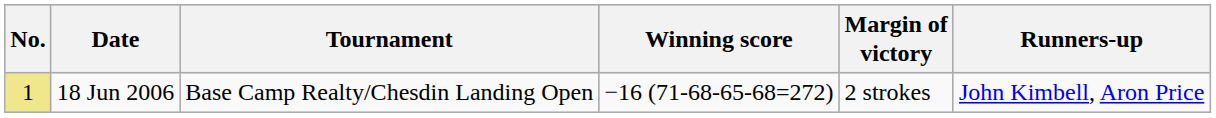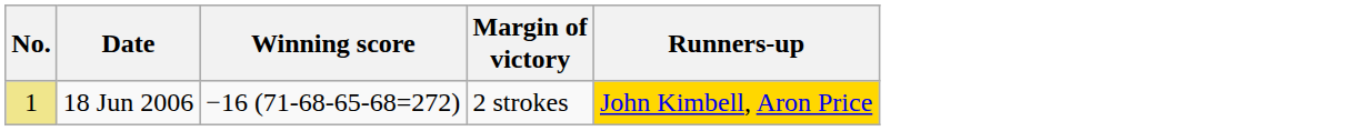 <table class="wikitable" style="font-size:95%;">
 <tr>
 <th>No.</th>
 <th>Date</th>
-<th>Tournament</th>
 <th>Winning score</th>
 <th>Margin of<br>victory</th>
 <th>Runners-up</th>
 </tr>
 <tr>
 <td align=center style="background: khaki;">1</td>
 <td align=right>18 Jun 2006</td>
-<td>Base Camp Realty/Chesdin Landing Open</td>
 <td>−16 (71-68-65-68=272)</td>
 <td>2 strokes</td>
-<td> <a href='#'>John Kimbell</a>,  <a href='#'>Aron Price</a></td>
+<td style="background: gold;"> <a href='#'>John Kimbell</a>,  <a href='#'>Aron Price</a></td>
 </tr>
 </table>
